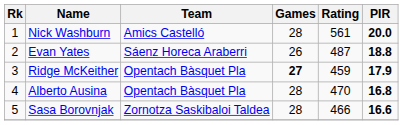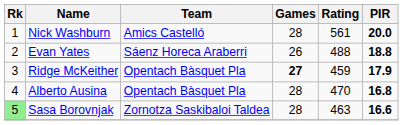 <table class="wikitable" style="text-align: center;">
 <tr>
 <th>Rk</th>
 <th>Name</th>
 <th>Team</th>
 <th>Games</th>
 <th>Rating</th>
 <th width=40>PIR</th>
 </tr>
 <tr>
 <td>1</td>
 <td align="left"> <a href='#'>Nick Washburn</a></td>
 <td align="left"><a href='#'>Amics Castelló</a></td>
 <td>28</td>
 <td>561</td>
 <td><strong>20.0</strong></td>
 </tr>
 <tr>
 <td>2</td>
 <td align="left"> <a href='#'>Evan Yates</a></td>
 <td align="left"><a href='#'>Sáenz Horeca Araberri</a></td>
 <td>26</td>
-<td>487</td>
+<td>488</td>
 <td><strong>18.8</strong></td>
 </tr>
 <tr>
 <td>3</td>
 <td align="left"> <a href='#'>Ridge McKeither</a></td>
 <td align="left"><a href='#'>Opentach Bàsquet Pla</a></td>
 <td><strong>27</strong></td>
 <td>459</td>
 <td><strong>17.9</strong></td>
 </tr>
 <tr>
 <td>4</td>
 <td align="left"> <a href='#'>Alberto Ausina</a></td>
 <td align="left"><a href='#'>Opentach Bàsquet Pla</a></td>
 <td>28</td>
 <td>470</td>
 <td><strong>16.8</strong></td>
 </tr>
 <tr>
-<td>5</td>
+<td style="background: lightgreen;">5</td>
 <td align="left"> <a href='#'>Sasa Borovnjak</a></td>
 <td align="left"><a href='#'>Zornotza Saskibaloi Taldea</a></td>
 <td>28</td>
-<td>466</td>
+<td>463</td>
 <td><strong>16.6</strong></td>
 </tr>
 <tr>
 </tr>
 </table>
